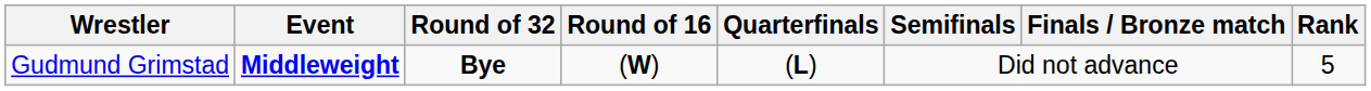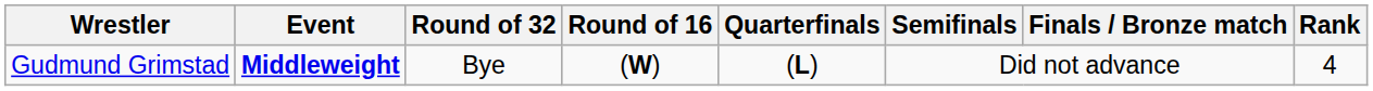 <table class=wikitable style="font-size:90%">
 <tr>
 <th>Wrestler</th>
 <th>Event</th>
 <th>Round of 32</th>
 <th>Round of 16</th>
 <th>Quarterfinals</th>
 <th>Semifinals</th>
 <th>Finals / Bronze match</th>
 <th>Rank</th>
 </tr>
 <tr>
 <td><a href='#'>Gudmund Grimstad</a></td>
 <td><strong><a href='#'>Middleweight</a></strong></td>
-<td align=center><strong>Bye</strong></td>
+<td align=center>Bye</td>
 <td align=center> (<strong>W</strong>)</td>
 <td align=center> (<strong>L</strong>)</td>
 <td align=center colspan=2>Did not advance</td>
-<td align=center>5</td>
+<td align=center>4</td>
 </tr>
 </table>
